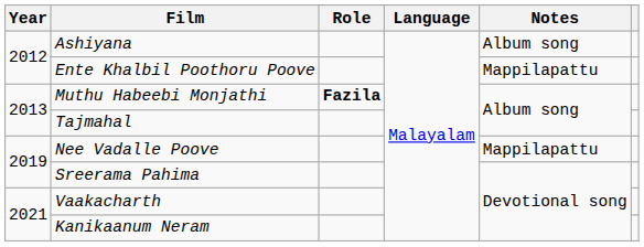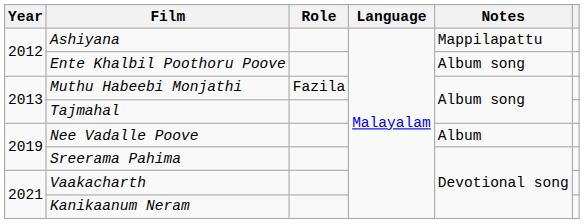 <table class="wikitable sortable">
 <tr>
 <th>Year</th>
 <th>Film</th>
 <th>Role</th>
 <th>Language</th>
 <th>Notes</th>
 <th></th>
 </tr>
 <tr>
 <td rowspan=2>2012</td>
 <td><em>Ashiyana</em></td>
 <td></td>
 <td rowspan="8"><a href='#'>Malayalam</a></td>
-<td>Album song</td>
+<td>Mappilapattu</td>
 <td></td>
 </tr>
 <tr>
 <td><em>Ente Khalbil Poothoru Poove</em></td>
 <td></td>
-<td>Mappilapattu</td>
+<td>Album song</td>
 <td></td>
 </tr>
 <tr>
 <td rowspan="2">2013</td>
 <td><em>Muthu Habeebi Monjathi</em></td>
-<td><strong>Fazila</strong></td>
+<td>Fazila</td>
 <td rowspan="2">Album song</td>
 <td></td>
 </tr>
 <tr>
 <td><em>Tajmahal</em></td>
 <td></td>
 <td></td>
 </tr>
 <tr>
 <td rowspan="2">2019</td>
 <td><em>Nee Vadalle Poove</em></td>
 <td></td>
-<td>Mappilapattu</td>
+<td>Album</td>
 <td></td>
 </tr>
 <tr>
 <td><em>Sreerama Pahima</em></td>
 <td></td>
 <td rowspan="3">Devotional song</td>
 <td></td>
 </tr>
 <tr>
 <td rowspan=2>2021</td>
 <td><em>Vaakacharth</em></td>
 <td></td>
 <td></td>
 </tr>
 <tr>
 <td><em>Kanikaanum Neram</em></td>
 <td></td>
 <td></td>
 </tr>
 </table>
